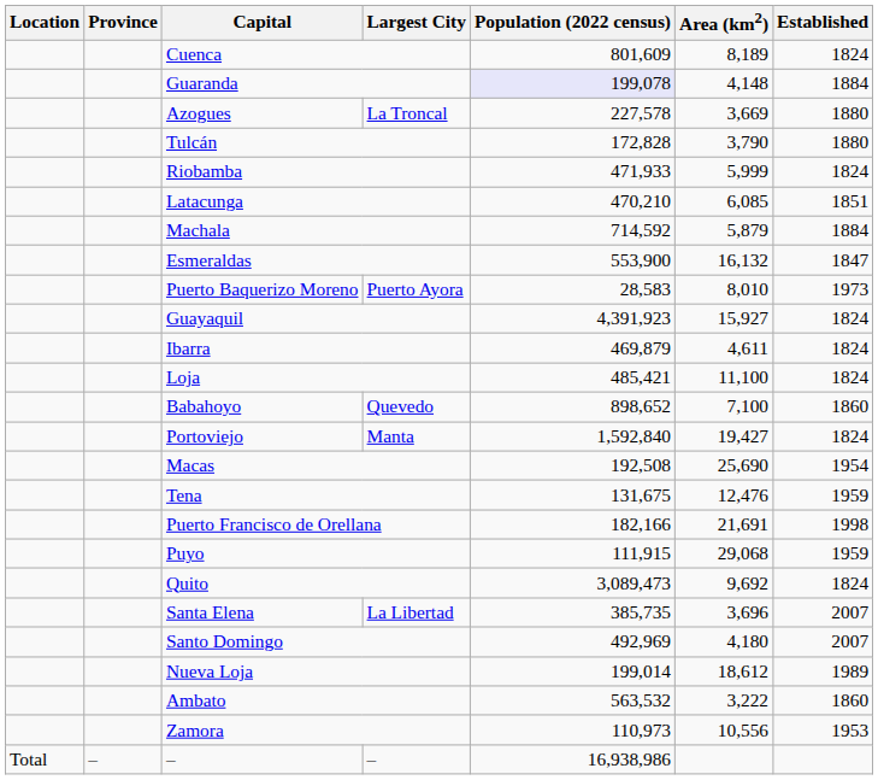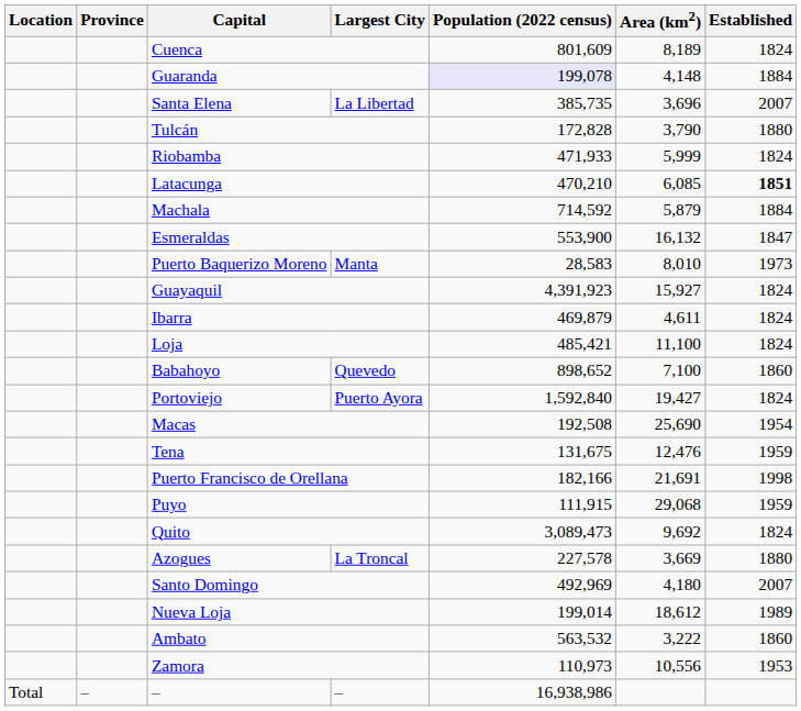 <table class="wikitable sortable">
 <tr>
 <th>Location</th>
 <th>Province</th>
 <th scope="col">Capital</th>
 <th scope="col">Largest City </th>
 <th>Population (2022 census)</th>
 <th>Area (km<sup>2</sup>)</th>
 <th>Established</th>
 </tr>
 <tr>
 <td></td>
 <td></td>
 <td colspan=2><a href='#'>Cuenca</a></td>
 <td align="right">801,609</td>
 <td align="right">8,189</td>
 <td align="right">1824</td>
 </tr>
 <tr>
 <td></td>
 <td></td>
 <td colspan=2><a href='#'>Guaranda</a></td>
 <td align="right" style="background: lavender;">199,078</td>
 <td align="right">4,148</td>
 <td align="right">1884</td>
 </tr>
 <tr>
 <td></td>
 <td></td>
-<td><a href='#'>Azogues</a></td>
-<td><a href='#'>La Troncal</a></td>
-<td align="right">227,578</td>
-<td align="right">3,669</td>
-<td align="right">1880</td>
+<td><a href='#'>Santa Elena</a></td>
+<td><a href='#'>La Libertad</a></td>
+<td align="right">385,735</td>
+<td align="right">3,696</td>
+<td align="right">2007</td>
 </tr>
 <tr>
 <td></td>
 <td></td>
 <td colspan=2><a href='#'>Tulcán</a></td>
 <td align="right">172,828</td>
 <td align="right">3,790</td>
 <td align="right">1880</td>
 </tr>
 <tr>
 <td></td>
 <td></td>
 <td colspan=2><a href='#'>Riobamba</a></td>
 <td align="right">471,933</td>
 <td align="right">5,999</td>
 <td align="right">1824</td>
 </tr>
 <tr>
 <td></td>
 <td></td>
 <td colspan=2><a href='#'>Latacunga</a></td>
 <td align="right">470,210</td>
 <td align="right">6,085</td>
-<td align="right">1851</td>
+<td align="right"><strong>1851</strong></td>
 </tr>
 <tr>
 <td></td>
 <td></td>
 <td colspan=2><a href='#'>Machala</a></td>
 <td align="right">714,592</td>
 <td align="right">5,879</td>
 <td align="right">1884</td>
 </tr>
 <tr>
 <td></td>
 <td></td>
 <td colspan=2><a href='#'>Esmeraldas</a></td>
 <td align="right">553,900</td>
 <td align="right">16,132</td>
 <td align="right">1847</td>
 </tr>
 <tr>
 <td></td>
 <td></td>
 <td><a href='#'>Puerto Baquerizo Moreno</a></td>
-<td><a href='#'>Puerto Ayora</a></td>
+<td><a href='#'>Manta</a></td>
 <td align="right">28,583</td>
 <td align="right">8,010</td>
 <td align="right">1973</td>
 </tr>
 <tr>
 <td></td>
 <td></td>
 <td colspan=2><a href='#'>Guayaquil</a></td>
 <td align="right">4,391,923</td>
 <td align="right">15,927</td>
 <td align="right">1824</td>
 </tr>
 <tr>
 <td></td>
 <td></td>
 <td colspan=2><a href='#'>Ibarra</a></td>
 <td align="right">469,879</td>
 <td align="right">4,611</td>
 <td align="right">1824</td>
 </tr>
 <tr>
 <td></td>
 <td></td>
 <td colspan=2><a href='#'>Loja</a></td>
 <td align="right">485,421</td>
 <td align="right">11,100</td>
 <td align="right">1824</td>
 </tr>
 <tr>
 <td></td>
 <td></td>
 <td><a href='#'>Babahoyo</a></td>
 <td><a href='#'>Quevedo</a></td>
 <td align="right">898,652</td>
 <td align="right">7,100</td>
 <td align="right">1860</td>
 </tr>
 <tr>
 <td></td>
 <td></td>
 <td><a href='#'>Portoviejo</a></td>
-<td><a href='#'>Manta</a></td>
+<td><a href='#'>Puerto Ayora</a></td>
 <td align="right">1,592,840</td>
 <td align="right">19,427</td>
 <td align="right">1824</td>
 </tr>
 <tr>
 <td></td>
 <td></td>
 <td colspan=2><a href='#'>Macas</a></td>
 <td align="right">192,508</td>
 <td align="right">25,690</td>
 <td align="right">1954</td>
 </tr>
 <tr>
 <td></td>
 <td></td>
 <td colspan=2><a href='#'>Tena</a></td>
 <td align="right">131,675</td>
 <td align="right">12,476</td>
 <td align="right">1959</td>
 </tr>
 <tr>
 <td></td>
 <td></td>
 <td colspan=2><a href='#'>Puerto Francisco de Orellana</a></td>
 <td align="right">182,166</td>
 <td align="right">21,691</td>
 <td align="right">1998</td>
 </tr>
 <tr>
 <td></td>
 <td></td>
 <td colspan=2><a href='#'>Puyo</a></td>
 <td align="right">111,915</td>
 <td align="right">29,068</td>
 <td align="right">1959</td>
 </tr>
 <tr>
 <td></td>
 <td></td>
 <td colspan=2><a href='#'>Quito</a></td>
 <td align="right">3,089,473</td>
 <td align="right">9,692</td>
 <td align="right">1824</td>
 </tr>
 <tr>
 <td></td>
 <td></td>
-<td><a href='#'>Santa Elena</a></td>
-<td><a href='#'>La Libertad</a></td>
-<td align="right">385,735</td>
-<td align="right">3,696</td>
-<td align="right">2007</td>
+<td><a href='#'>Azogues</a></td>
+<td><a href='#'>La Troncal</a></td>
+<td align="right">227,578</td>
+<td align="right">3,669</td>
+<td align="right">1880</td>
 </tr>
 <tr>
 <td></td>
 <td></td>
 <td colspan=2><a href='#'>Santo Domingo</a></td>
 <td align="right">492,969</td>
 <td align="right">4,180</td>
 <td align="right">2007</td>
 </tr>
 <tr>
 <td></td>
 <td></td>
 <td colspan=2><a href='#'>Nueva Loja</a></td>
 <td align="right">199,014</td>
 <td align="right">18,612</td>
 <td align="right">1989</td>
 </tr>
 <tr>
 <td></td>
 <td></td>
 <td colspan=2><a href='#'>Ambato</a></td>
 <td align="right">563,532</td>
 <td align="right">3,222</td>
 <td align="right">1860</td>
 </tr>
 <tr>
 <td></td>
 <td></td>
 <td colspan=2><a href='#'>Zamora</a></td>
 <td align="right">110,973</td>
 <td align="right">10,556</td>
 <td align="right">1953</td>
 </tr>
 <tr>
 <td>Total</td>
 <td>–</td>
 <td>–</td>
 <td>–</td>
 <td align="right">16,938,986</td>
 <td align="right"></td>
 <td align="right"></td>
 </tr>
 </table>
